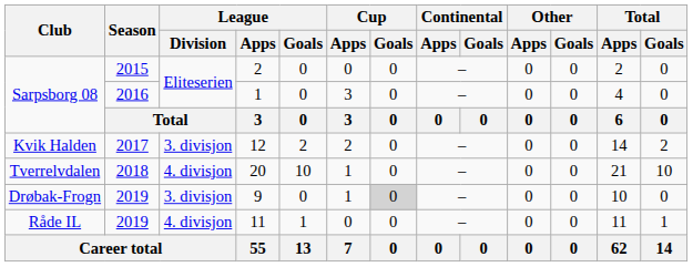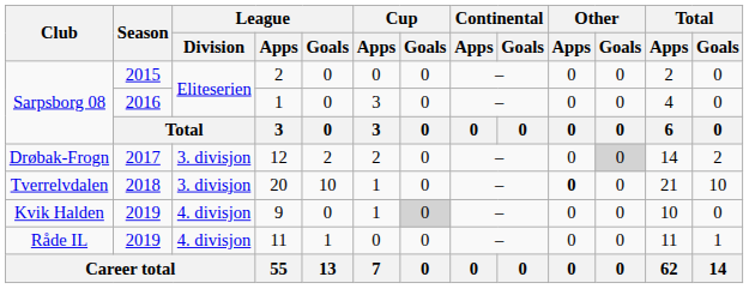 <table class="wikitable" style="text-align: center">
 <tr>
 <th rowspan="2">Club</th>
 <th rowspan="2">Season</th>
 <th colspan="3">League</th>
 <th colspan="2">Cup</th>
 <th colspan="2">Continental</th>
 <th colspan="2">Other</th>
 <th colspan="2">Total</th>
 </tr>
 <tr>
 <th>Division</th>
 <th>Apps</th>
 <th>Goals</th>
 <th>Apps</th>
 <th>Goals</th>
 <th>Apps</th>
 <th>Goals</th>
 <th>Apps</th>
 <th>Goals</th>
 <th>Apps</th>
 <th>Goals</th>
 </tr>
 <tr>
 <td rowspan="3"><a href='#'>Sarpsborg 08</a></td>
 <td><a href='#'>2015</a></td>
 <td rowspan="2"><a href='#'>Eliteserien</a></td>
 <td>2</td>
 <td>0</td>
 <td>0</td>
 <td>0</td>
 <td colspan="2">–</td>
 <td>0</td>
 <td>0</td>
 <td>2</td>
 <td>0</td>
 </tr>
 <tr>
 <td><a href='#'>2016</a></td>
 <td>1</td>
 <td>0</td>
 <td>3</td>
 <td>0</td>
 <td colspan="2">–</td>
 <td>0</td>
 <td>0</td>
 <td>4</td>
 <td>0</td>
 </tr>
 <tr>
 <th colspan=2>Total</th>
 <th>3</th>
 <th>0</th>
 <th>3</th>
 <th>0</th>
 <th>0</th>
 <th>0</th>
 <th>0</th>
 <th>0</th>
 <th>6</th>
 <th>0</th>
 </tr>
 <tr>
-<td><a href='#'>Kvik Halden</a></td>
+<td><a href='#'>Drøbak-Frogn</a></td>
 <td><a href='#'>2017</a></td>
 <td><a href='#'>3. divisjon</a></td>
 <td>12</td>
 <td>2</td>
 <td>2</td>
 <td>0</td>
 <td colspan="2">–</td>
 <td>0</td>
-<td>0</td>
+<td style="background: lightgrey;">0</td>
 <td>14</td>
 <td>2</td>
 </tr>
 <tr>
 <td><a href='#'>Tverrelvdalen</a></td>
 <td><a href='#'>2018</a></td>
-<td><a href='#'>4. divisjon</a></td>
+<td><a href='#'>3. divisjon</a></td>
 <td>20</td>
 <td>10</td>
 <td>1</td>
 <td>0</td>
 <td colspan="2">–</td>
-<td>0</td>
+<td><strong>0</strong></td>
 <td>0</td>
 <td>21</td>
 <td>10</td>
 </tr>
 <tr>
-<td><a href='#'>Drøbak-Frogn</a></td>
+<td><a href='#'>Kvik Halden</a></td>
 <td><a href='#'>2019</a></td>
-<td><a href='#'>3. divisjon</a></td>
+<td><a href='#'>4. divisjon</a></td>
 <td>9</td>
 <td>0</td>
 <td>1</td>
 <td style="background: lightgrey;">0</td>
 <td colspan="2">–</td>
 <td>0</td>
 <td>0</td>
 <td>10</td>
 <td>0</td>
 </tr>
 <tr>
 <td><a href='#'>Råde IL</a></td>
 <td><a href='#'>2019</a></td>
 <td><a href='#'>4. divisjon</a></td>
 <td>11</td>
 <td>1</td>
 <td>0</td>
 <td>0</td>
 <td colspan="2">–</td>
 <td>0</td>
 <td>0</td>
 <td>11</td>
 <td>1</td>
 </tr>
 <tr>
 <th colspan=3>Career total</th>
 <th>55</th>
 <th>13</th>
 <th>7</th>
 <th>0</th>
 <th>0</th>
 <th>0</th>
 <th>0</th>
 <th>0</th>
 <th>62</th>
 <th>14</th>
 </tr>
 </table>
